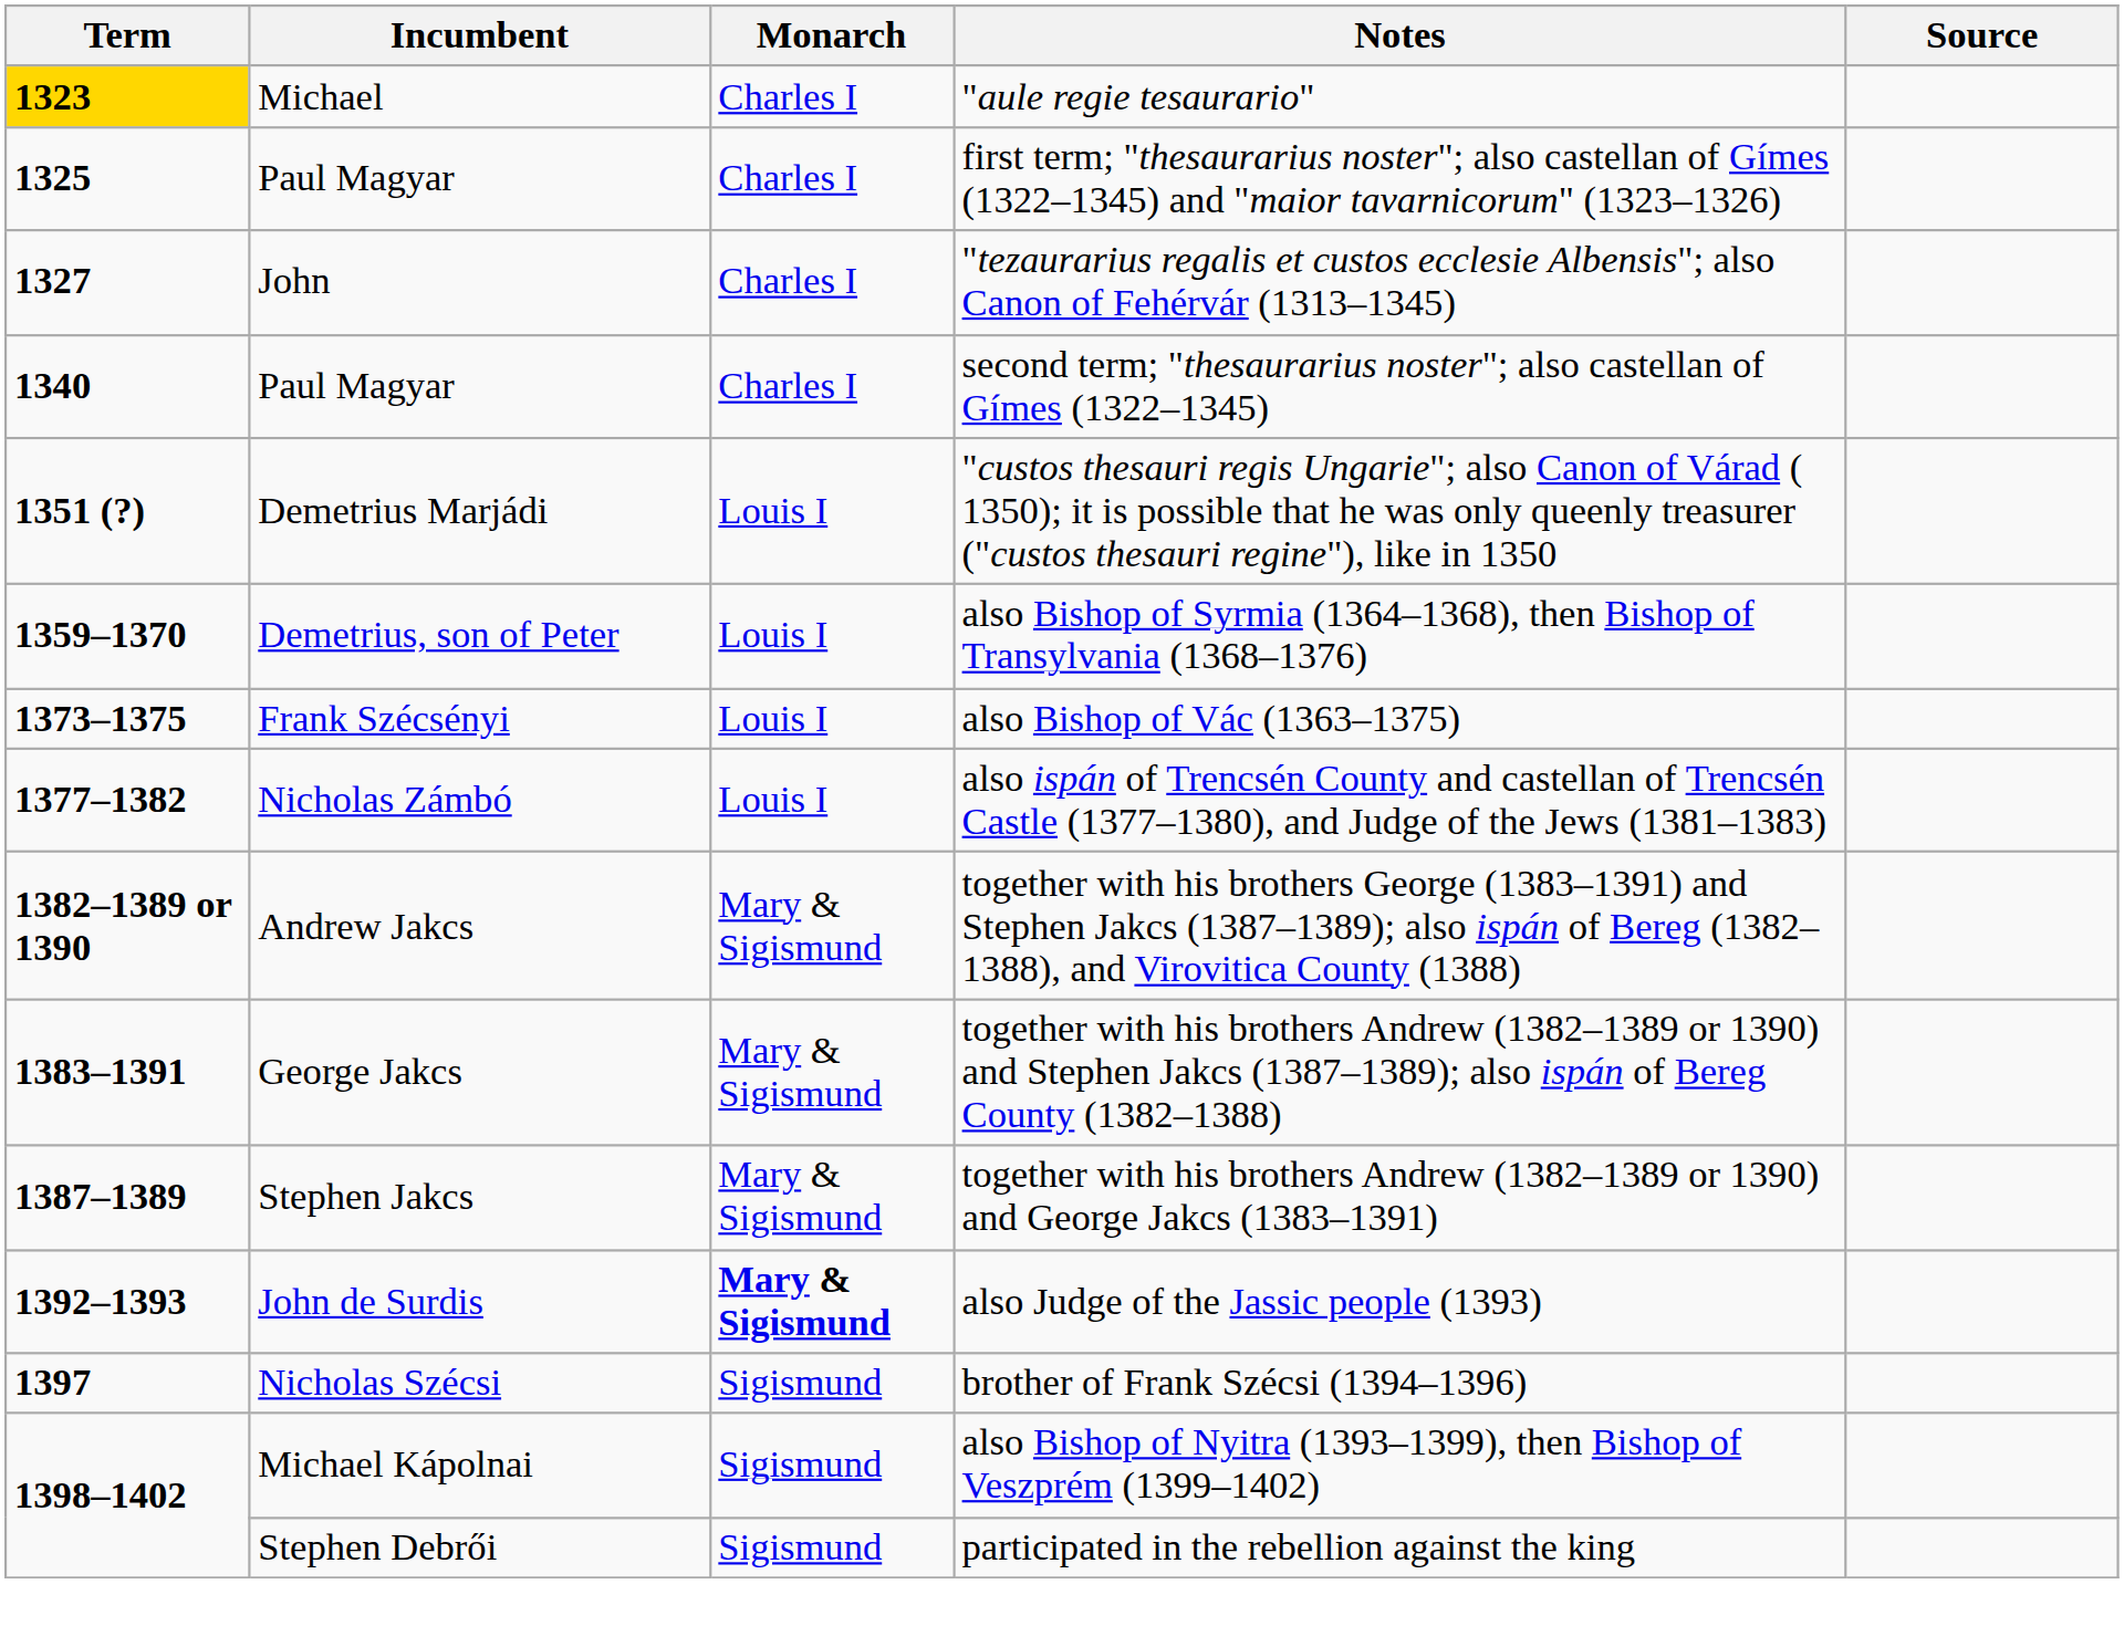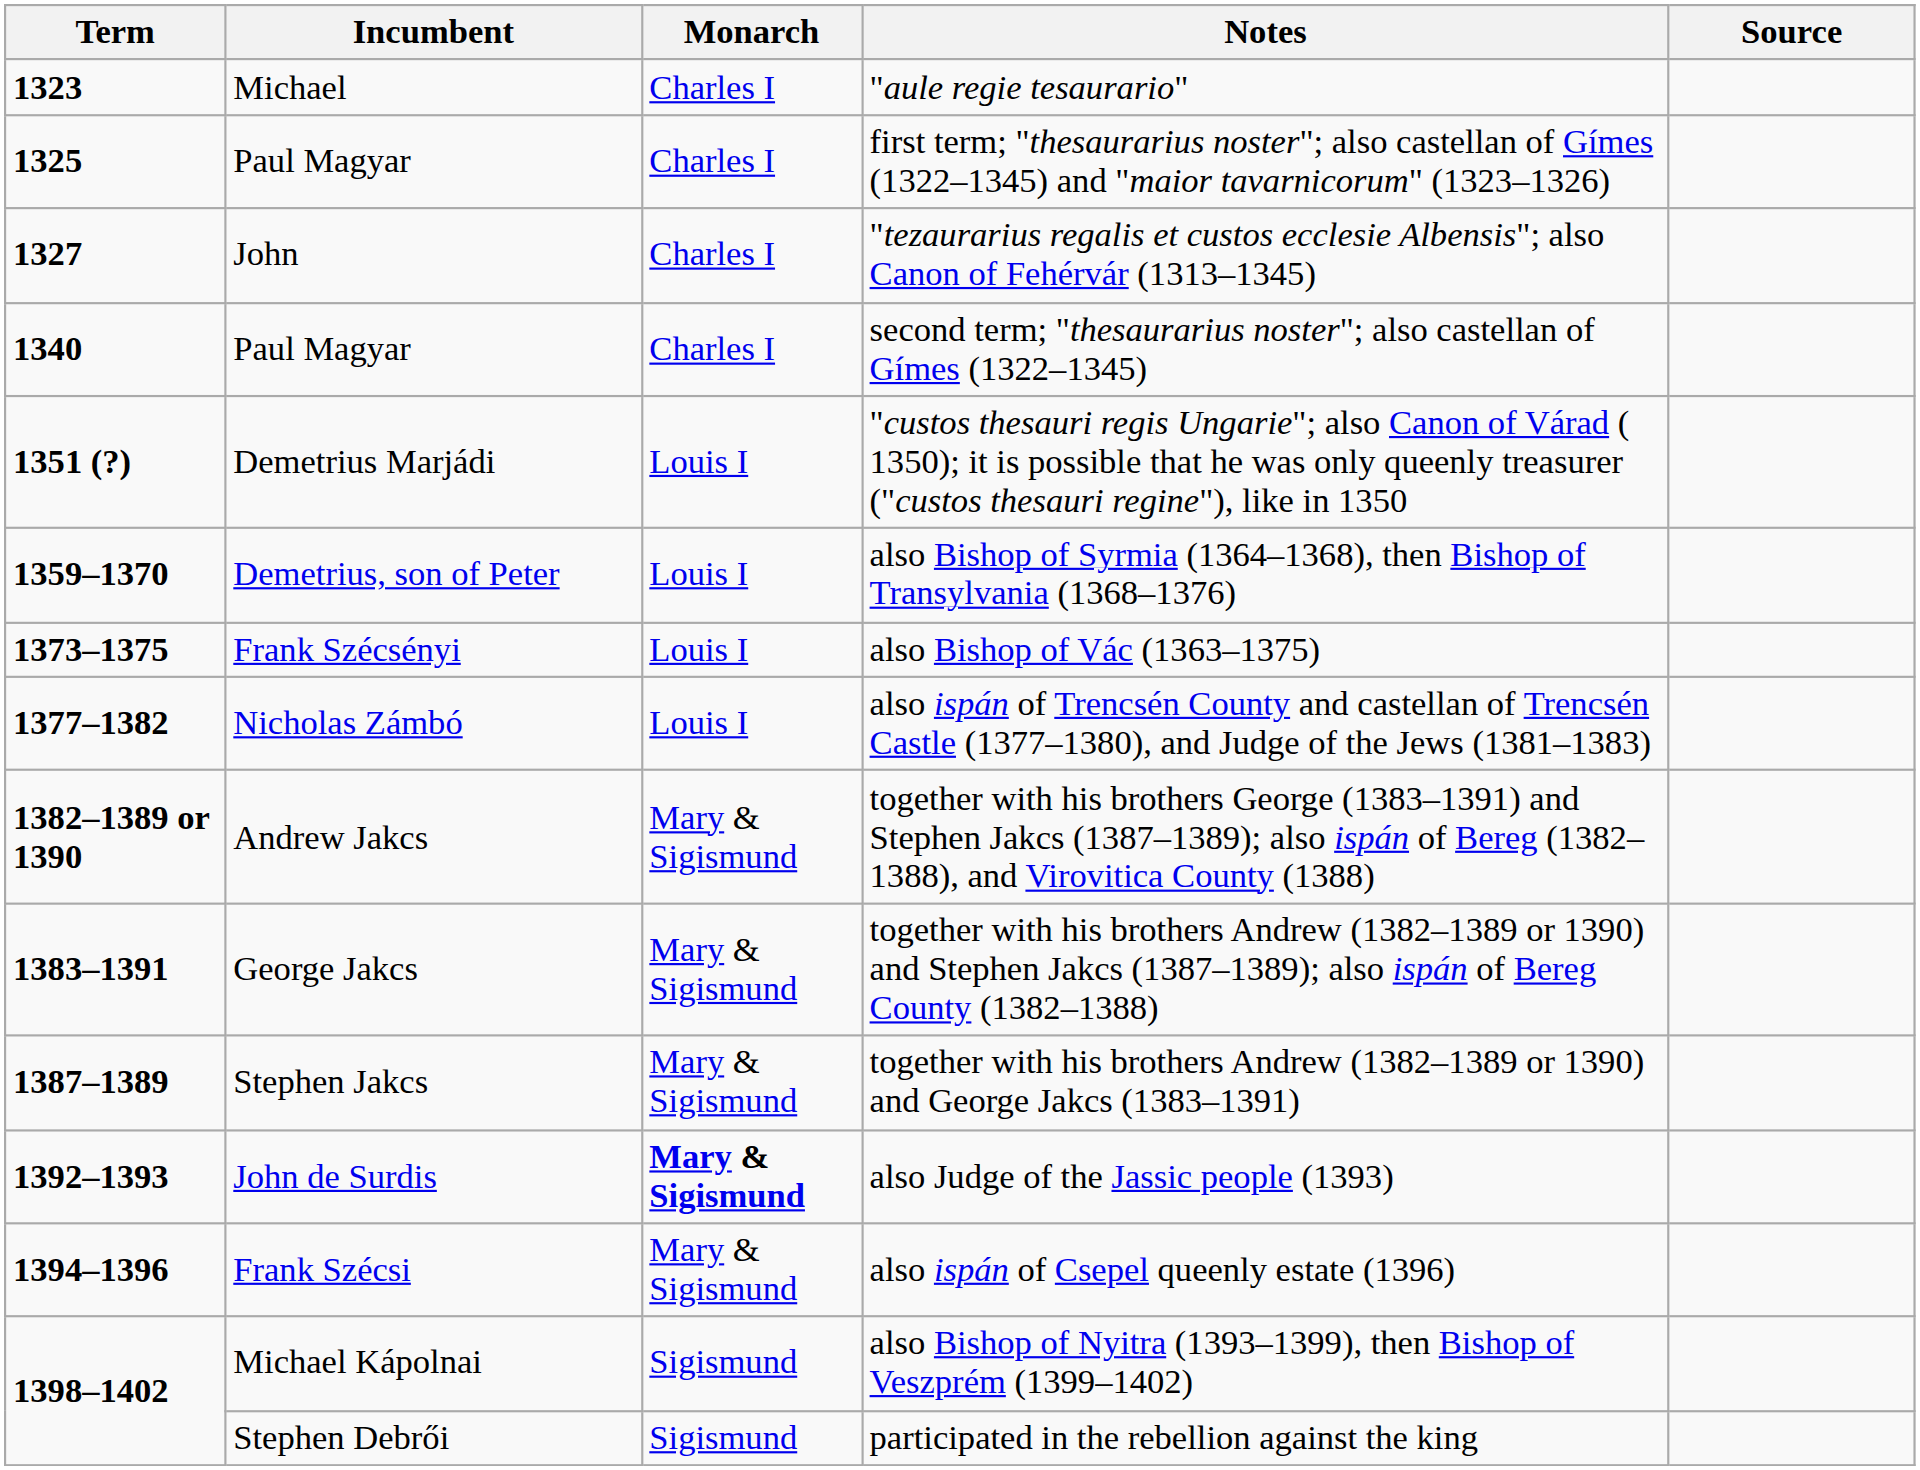 <table class="wikitable" style="width: 70%">
 <tr>
 <th scope="col" width="9%">Term</th>
 <th scope="col" width="17%">Incumbent</th>
 <th scope="col" width="9%">Monarch</th>
 <th scope="col" width="33%">Notes</th>
 <th scope="col" width="10%">Source</th>
 </tr>
 <tr>
-<td style="background: gold;"><strong> 1323</strong></td>
+<td><strong> 1323</strong></td>
 <td>Michael</td>
 <td><a href='#'>Charles I</a></td>
 <td>"<em>aule regie tesaurario</em>"</td>
 <td></td>
 </tr>
 <tr>
 <td><strong> 1325</strong></td>
 <td>Paul Magyar</td>
 <td><a href='#'>Charles I</a></td>
 <td>first term; "<em>thesaurarius noster</em>"; also castellan of <a href='#'>Gímes</a> (1322–1345) and "<em>maior tavarnicorum</em>" (1323–1326)</td>
 <td></td>
 </tr>
 <tr>
 <td><strong> 1327</strong></td>
 <td>John</td>
 <td><a href='#'>Charles I</a></td>
 <td>"<em>tezaurarius regalis et custos ecclesie Albensis</em>"; also <a href='#'>Canon of Fehérvár</a> (1313–1345)</td>
 <td></td>
 </tr>
 <tr>
 <td><strong> 1340</strong></td>
 <td>Paul Magyar</td>
 <td><a href='#'>Charles I</a></td>
 <td>second term; "<em>thesaurarius noster</em>"; also castellan of <a href='#'>Gímes</a> (1322–1345)</td>
 <td></td>
 </tr>
 <tr>
 <td><strong> 1351 (?)</strong></td>
 <td>Demetrius Marjádi</td>
 <td><a href='#'>Louis I</a></td>
 <td>"<em>custos thesauri regis Ungarie</em>"; also <a href='#'>Canon of Várad</a> ( 1350); it is possible that he was only queenly treasurer ("<em>custos thesauri regine</em>"), like in 1350</td>
 <td></td>
 </tr>
 <tr>
 <td><strong>1359–1370</strong></td>
 <td><a href='#'>Demetrius, son of Peter</a></td>
 <td><a href='#'>Louis I</a></td>
 <td>also <a href='#'>Bishop of Syrmia</a> (1364–1368), then <a href='#'>Bishop of Transylvania</a> (1368–1376)</td>
 <td></td>
 </tr>
 <tr>
 <td><strong>1373–1375</strong></td>
 <td><a href='#'>Frank Szécsényi</a></td>
 <td><a href='#'>Louis I</a></td>
 <td>also <a href='#'>Bishop of Vác</a> (1363–1375)</td>
 <td></td>
 </tr>
 <tr>
 <td><strong>1377–1382</strong></td>
 <td><a href='#'>Nicholas Zámbó</a></td>
 <td><a href='#'>Louis I</a></td>
 <td>also <em><a href='#'>ispán</a></em> of <a href='#'>Trencsén County</a> and castellan of <a href='#'>Trencsén Castle</a> (1377–1380), and Judge of the Jews (1381–1383)</td>
 <td></td>
 </tr>
 <tr>
 <td><strong>1382–1389 or 1390</strong></td>
 <td>Andrew Jakcs</td>
 <td><a href='#'>Mary</a> & <a href='#'>Sigismund</a></td>
 <td>together with his brothers George (1383–1391) and Stephen Jakcs (1387–1389); also <em><a href='#'>ispán</a></em> of <a href='#'>Bereg</a> (1382–1388), and <a href='#'>Virovitica County</a> (1388)</td>
 <td></td>
 </tr>
 <tr>
 <td><strong>1383–1391</strong></td>
 <td>George Jakcs</td>
 <td><a href='#'>Mary</a> & <a href='#'>Sigismund</a></td>
 <td>together with his brothers Andrew (1382–1389 or 1390) and Stephen Jakcs (1387–1389); also <em><a href='#'>ispán</a></em> of <a href='#'>Bereg County</a> (1382–1388)</td>
 <td></td>
 </tr>
 <tr>
 <td><strong>1387–1389</strong></td>
 <td>Stephen Jakcs</td>
 <td><a href='#'>Mary</a> & <a href='#'>Sigismund</a></td>
 <td>together with his brothers Andrew (1382–1389 or 1390) and George Jakcs (1383–1391)</td>
 <td></td>
 </tr>
 <tr>
 <td><strong>1392–1393</strong></td>
 <td><a href='#'>John de Surdis</a></td>
 <td><strong><a href='#'>Mary</a> & <a href='#'>Sigismund</a></strong></td>
 <td>also Judge of the <a href='#'>Jassic people</a> (1393)</td>
 <td></td>
 </tr>
 <tr>
-<td><strong>1397</strong></td>
-<td><a href='#'>Nicholas Szécsi</a></td>
-<td><a href='#'>Sigismund</a></td>
-<td>brother of Frank Szécsi (1394–1396)</td>
+<td><strong>1394–1396</strong></td>
+<td><a href='#'>Frank Szécsi</a></td>
+<td><a href='#'>Mary</a> & <a href='#'>Sigismund</a></td>
+<td>also <em><a href='#'>ispán</a></em> of <a href='#'>Csepel</a> queenly estate (1396)</td>
 <td></td>
 </tr>
 <tr>
 <td rowspan="2"><strong>1398–1402</strong></td>
 <td>Michael Kápolnai</td>
 <td><a href='#'>Sigismund</a></td>
 <td>also <a href='#'>Bishop of Nyitra</a> (1393–1399), then <a href='#'>Bishop of Veszprém</a> (1399–1402)</td>
 <td></td>
 </tr>
 <tr>
 <td>Stephen Debrői</td>
 <td><a href='#'>Sigismund</a></td>
 <td>participated in the rebellion against the king</td>
 <td></td>
 </tr>
 </table>
